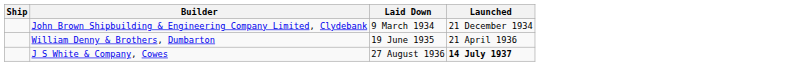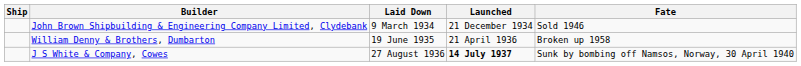 <table class="wikitable" border="1">
 <tr>
 <th>Ship</th>
 <th>Builder</th>
 <th>Laid Down</th>
 <th>Launched</th>
+<th>Fate</th>
 </tr>
 <tr>
 <td></td>
 <td><a href='#'>John Brown Shipbuilding & Engineering Company Limited</a>, <a href='#'>Clydebank</a></td>
 <td>9 March 1934</td>
 <td>21 December 1934</td>
+<td>Sold 1946</td>
 </tr>
 <tr>
 <td></td>
 <td><a href='#'>William Denny & Brothers</a>, <a href='#'>Dumbarton</a></td>
 <td>19 June 1935</td>
 <td>21 April 1936</td>
+<td>Broken up 1958</td>
 </tr>
 <tr>
 <td></td>
 <td><a href='#'>J S White & Company</a>, <a href='#'>Cowes</a></td>
 <td>27 August 1936</td>
 <td><strong>14 July 1937</strong></td>
+<td>Sunk by bombing off Namsos, Norway, 30 April 1940</td>
 </tr>
 </table>
